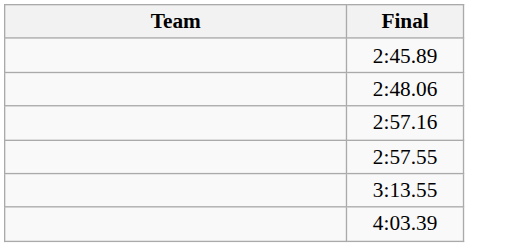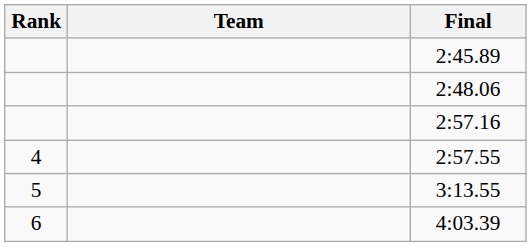 <table class=wikitable style="text-align:center">
 <tr>
+<th width=40>Rank</th>
 <th width=250>Team</th>
 <th width=80>Final</th>
 </tr>
 <tr>
+<td></td>
 <td align=left></td>
 <td>2:45.89</td>
 </tr>
 <tr>
+<td></td>
 <td align=left></td>
 <td>2:48.06</td>
 </tr>
 <tr>
+<td></td>
 <td align=left></td>
 <td>2:57.16</td>
 </tr>
 <tr>
+<td>4</td>
 <td align=left></td>
 <td>2:57.55</td>
 </tr>
 <tr>
+<td>5</td>
 <td align=left></td>
 <td>3:13.55</td>
 </tr>
 <tr>
+<td>6</td>
 <td align=left></td>
 <td>4:03.39</td>
 </tr>
 </table>
